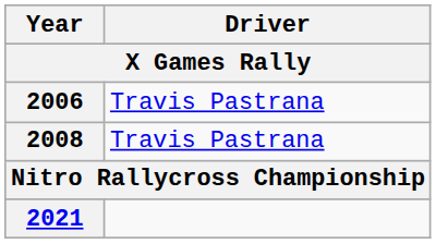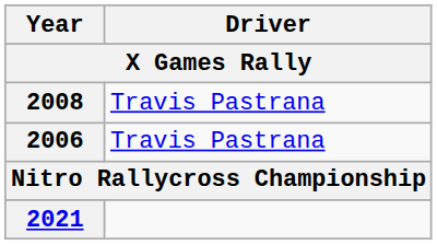 <table class="wikitable">
 <tr>
 <th>Year</th>
 <th>Driver</th>
 </tr>
 <tr>
 <th colspan="2">X Games Rally</th>
 </tr>
 <tr>
-<th>2006</th>
+<th>2008</th>
 <td> <a href='#'>Travis Pastrana</a></td>
 </tr>
 <tr>
-<th>2008</th>
+<th>2006</th>
 <td> <a href='#'>Travis Pastrana</a></td>
 </tr>
 <tr>
 <th colspan="2">Nitro Rallycross Championship</th>
 </tr>
 <tr>
 <th><a href='#'>2021</a></th>
 <td></td>
 </tr>
 </table>
